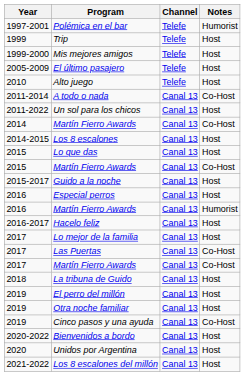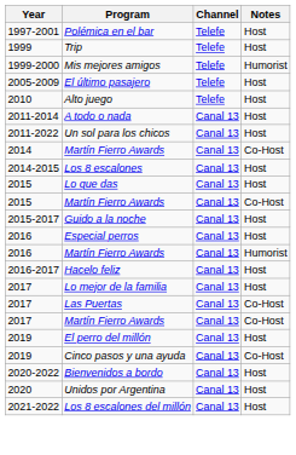 <table class="wikitable" style="font-size: 90%;">
 <tr>
 <th>Year</th>
 <th>Program</th>
 <th>Channel</th>
 <th>Notes</th>
 </tr>
 <tr>
 <td>1997-2001</td>
 <td><em><a href='#'>Polémica en el bar</a></em></td>
 <td><a href='#'>Telefe</a></td>
-<td>Humorist</td>
+<td>Host</td>
 </tr>
 <tr>
 <td>1999</td>
 <td><em>Trip</em></td>
 <td><a href='#'>Telefe</a></td>
 <td>Host</td>
 </tr>
 <tr>
 <td>1999-2000</td>
 <td><em>Mis mejores amigos</em></td>
 <td><a href='#'>Telefe</a></td>
-<td>Host</td>
+<td>Humorist</td>
 </tr>
 <tr>
 <td>2005-2009</td>
 <td><em><a href='#'>El último pasajero</a></em></td>
 <td><a href='#'>Telefe</a></td>
 <td>Host</td>
 </tr>
 <tr>
 <td>2010</td>
 <td><em>Alto juego</em></td>
 <td><a href='#'>Telefe</a></td>
 <td>Host</td>
 </tr>
 <tr>
 <td>2011-2014</td>
 <td><em><a href='#'>A todo o nada</a></em></td>
 <td><a href='#'>Canal 13</a></td>
-<td>Co-Host</td>
+<td>Host</td>
 </tr>
 <tr>
 <td>2011-2022</td>
 <td><em>Un sol para los chicos</em></td>
 <td><a href='#'>Canal 13</a></td>
 <td>Host</td>
 </tr>
 <tr>
 <td>2014</td>
 <td><em><a href='#'>Martín Fierro Awards</a></em></td>
 <td><a href='#'>Canal 13</a></td>
 <td>Co-Host</td>
 </tr>
 <tr>
 <td>2014-2015</td>
 <td><em><a href='#'>Los 8 escalones</a></em></td>
 <td><a href='#'>Canal 13</a></td>
 <td>Host</td>
 </tr>
 <tr>
 <td>2015</td>
 <td><em><a href='#'>Lo que das</a></em></td>
 <td><a href='#'>Canal 13</a></td>
 <td>Host</td>
 </tr>
 <tr>
 <td>2015</td>
 <td><em><a href='#'>Martín Fierro Awards</a></em></td>
 <td><a href='#'>Canal 13</a></td>
 <td>Co-Host</td>
 </tr>
 <tr>
 <td>2015-2017</td>
 <td><em><a href='#'>Guido a la noche</a></em></td>
 <td><a href='#'>Canal 13</a></td>
 <td>Host</td>
 </tr>
 <tr>
 <td>2016</td>
 <td><em><a href='#'>Especial perros</a></em></td>
 <td><a href='#'>Canal 13</a></td>
 <td>Host</td>
 </tr>
 <tr>
 <td>2016</td>
 <td><em><a href='#'>Martín Fierro Awards</a></em></td>
 <td><a href='#'>Canal 13</a></td>
 <td>Humorist</td>
 </tr>
 <tr>
 <td>2016-2017</td>
 <td><em><a href='#'>Hacelo feliz</a></em></td>
 <td><a href='#'>Canal 13</a></td>
 <td>Host</td>
 </tr>
 <tr>
 <td>2017</td>
 <td><em><a href='#'>Lo mejor de la familia</a></em></td>
 <td><a href='#'>Canal 13</a></td>
 <td>Host</td>
 </tr>
 <tr>
 <td>2017</td>
 <td><em><a href='#'>Las Puertas</a></em></td>
 <td><a href='#'>Canal 13</a></td>
 <td>Co-Host</td>
 </tr>
 <tr>
 <td>2017</td>
 <td><em><a href='#'>Martín Fierro Awards</a></em></td>
 <td><a href='#'>Canal 13</a></td>
 <td>Co-Host</td>
 </tr>
 <tr>
-<td>2018</td>
-<td><em><a href='#'>La tribuna de Guido</a></em></td>
-<td><a href='#'>Canal 13</a></td>
-<td>Host</td>
-</tr>
-<tr>
 <td>2019</td>
 <td><em><a href='#'>El perro del millón</a></em></td>
-<td><a href='#'>Canal 13</a></td>
-<td>Host</td>
-</tr>
-<tr>
-<td>2019</td>
-<td><em><a href='#'>Otra noche familiar</a></em></td>
 <td><a href='#'>Canal 13</a></td>
 <td>Host</td>
 </tr>
 <tr>
 <td>2019</td>
 <td><em>Cinco pasos y una ayuda</em></td>
 <td><a href='#'>Canal 13</a></td>
 <td>Co-Host</td>
 </tr>
 <tr>
 <td>2020-2022</td>
 <td><em><a href='#'>Bienvenidos a bordo</a></em></td>
 <td><a href='#'>Canal 13</a></td>
 <td>Host</td>
 </tr>
 <tr>
 <td>2020</td>
 <td><em>Unidos por Argentina</em></td>
 <td><a href='#'>Canal 13</a></td>
 <td>Host</td>
 </tr>
 <tr>
 <td>2021-2022</td>
 <td><em><a href='#'>Los 8 escalones del millón</a></em></td>
 <td><a href='#'>Canal 13</a></td>
 <td>Host</td>
 </tr>
 </table>
